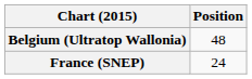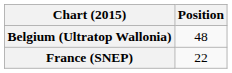 <table class="wikitable plainrowheaders sortable" style="text-align:center;">
 <tr>
 <th scope="col">Chart (2015)</th>
 <th scope="col">Position</th>
 </tr>
 <tr>
 <th scope="row">Belgium (Ultratop Wallonia)</th>
 <td>48</td>
 </tr>
 <tr>
 <th scope="row">France (SNEP)</th>
-<td>24</td>
+<td>22</td>
 </tr>
 </table>
